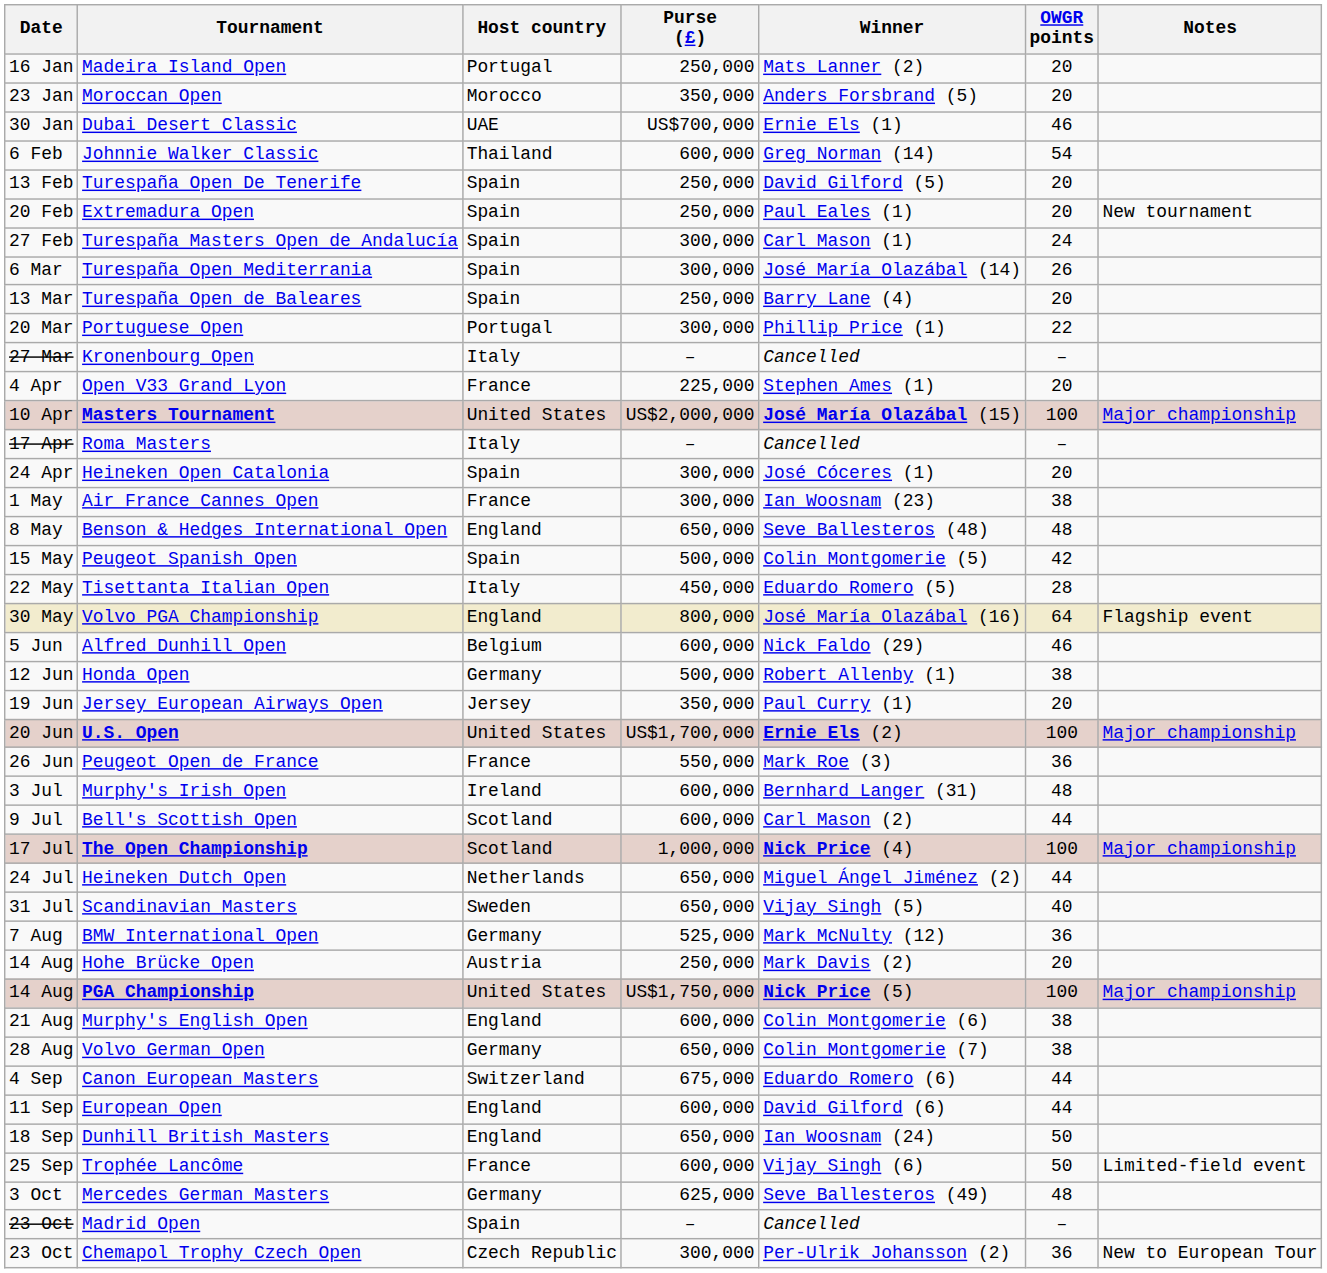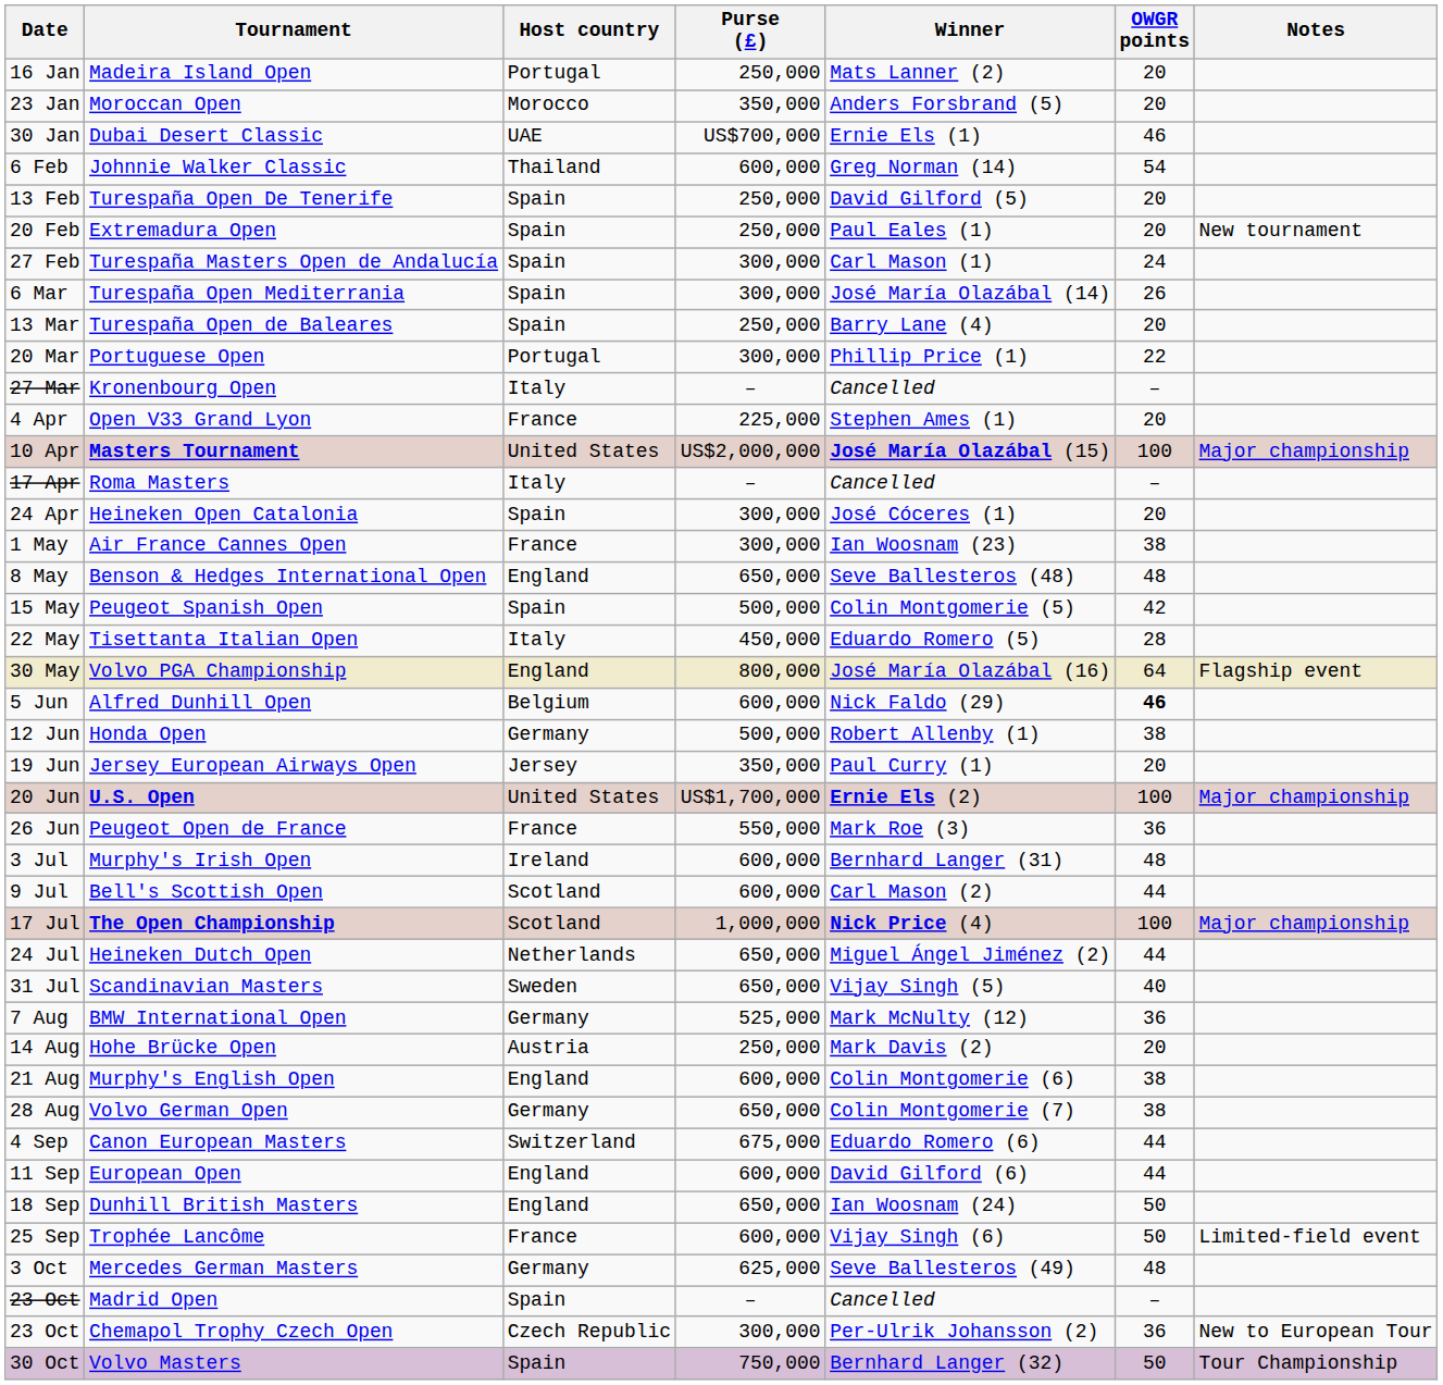 <table class="wikitable" style="font-size:95%">
 <tr>
 <th>Date</th>
 <th>Tournament</th>
 <th>Host country</th>
 <th>Purse<br>(<a href='#'>£</a>)</th>
 <th>Winner</th>
 <th><a href='#'>OWGR</a><br>points</th>
 <th>Notes</th>
 </tr>
 <tr>
 <td>16 Jan</td>
 <td><a href='#'>Madeira Island Open</a></td>
 <td>Portugal</td>
 <td align=right>250,000</td>
 <td> <a href='#'>Mats Lanner</a> (2)</td>
 <td align=center>20</td>
 <td></td>
 </tr>
 <tr>
 <td>23 Jan</td>
 <td><a href='#'>Moroccan Open</a></td>
 <td>Morocco</td>
 <td align=right>350,000</td>
 <td> <a href='#'>Anders Forsbrand</a> (5)</td>
 <td align=center>20</td>
 <td></td>
 </tr>
 <tr>
 <td>30 Jan</td>
 <td><a href='#'>Dubai Desert Classic</a></td>
 <td>UAE</td>
 <td align=right>US$700,000</td>
 <td> <a href='#'>Ernie Els</a> (1)</td>
 <td align=center>46</td>
 <td></td>
 </tr>
 <tr>
 <td>6 Feb</td>
 <td><a href='#'>Johnnie Walker Classic</a></td>
 <td>Thailand</td>
 <td align=right>600,000</td>
 <td> <a href='#'>Greg Norman</a> (14)</td>
 <td align=center>54</td>
 <td></td>
 </tr>
 <tr>
 <td>13 Feb</td>
 <td><a href='#'>Turespaña Open De Tenerife</a></td>
 <td>Spain</td>
 <td align=right>250,000</td>
 <td> <a href='#'>David Gilford</a> (5)</td>
 <td align=center>20</td>
 <td></td>
 </tr>
 <tr>
 <td>20 Feb</td>
 <td><a href='#'>Extremadura Open</a></td>
 <td>Spain</td>
 <td align=right>250,000</td>
 <td> <a href='#'>Paul Eales</a> (1)</td>
 <td align=center>20</td>
 <td>New tournament</td>
 </tr>
 <tr>
 <td>27 Feb</td>
 <td><a href='#'>Turespaña Masters Open de Andalucía</a></td>
 <td>Spain</td>
 <td align=right>300,000</td>
 <td> <a href='#'>Carl Mason</a> (1)</td>
 <td align=center>24</td>
 <td></td>
 </tr>
 <tr>
 <td>6 Mar</td>
 <td><a href='#'>Turespaña Open Mediterrania</a></td>
 <td>Spain</td>
 <td align=right>300,000</td>
 <td> <a href='#'>José María Olazábal</a> (14)</td>
 <td align=center>26</td>
 <td></td>
 </tr>
 <tr>
 <td>13 Mar</td>
 <td><a href='#'>Turespaña Open de Baleares</a></td>
 <td>Spain</td>
 <td align=right>250,000</td>
 <td> <a href='#'>Barry Lane</a> (4)</td>
 <td align=center>20</td>
 <td></td>
 </tr>
 <tr>
 <td>20 Mar</td>
 <td><a href='#'>Portuguese Open</a></td>
 <td>Portugal</td>
 <td align=right>300,000</td>
 <td> <a href='#'>Phillip Price</a> (1)</td>
 <td align=center>22</td>
 <td></td>
 </tr>
 <tr>
 <td><s>27 Mar</s></td>
 <td><a href='#'>Kronenbourg Open</a></td>
 <td>Italy</td>
 <td align=center>–</td>
 <td><em>Cancelled</em></td>
 <td align=center>–</td>
 <td></td>
 </tr>
 <tr>
 <td>4 Apr</td>
 <td><a href='#'>Open V33 Grand Lyon</a></td>
 <td>France</td>
 <td align=right>225,000</td>
 <td> <a href='#'>Stephen Ames</a> (1)</td>
 <td align=center>20</td>
 <td></td>
 </tr>
 <tr style="background:#e5d1cb;">
 <td>10 Apr</td>
 <td><strong><a href='#'>Masters Tournament</a></strong></td>
 <td>United States</td>
 <td align=right>US$2,000,000</td>
 <td> <strong><a href='#'>José María Olazábal</a></strong> (15)</td>
 <td align=center>100</td>
 <td><a href='#'>Major championship</a></td>
 </tr>
 <tr>
 <td><s>17 Apr</s></td>
 <td><a href='#'>Roma Masters</a></td>
 <td>Italy</td>
 <td align=center>–</td>
 <td><em>Cancelled</em></td>
 <td align=center>–</td>
 <td></td>
 </tr>
 <tr>
 <td>24 Apr</td>
 <td><a href='#'>Heineken Open Catalonia</a></td>
 <td>Spain</td>
 <td align=right>300,000</td>
 <td> <a href='#'>José Cóceres</a> (1)</td>
 <td align=center>20</td>
 <td></td>
 </tr>
 <tr>
 <td>1 May</td>
 <td><a href='#'>Air France Cannes Open</a></td>
 <td>France</td>
 <td align=right>300,000</td>
 <td> <a href='#'>Ian Woosnam</a> (23)</td>
 <td align=center>38</td>
 <td></td>
 </tr>
 <tr>
 <td>8 May</td>
 <td><a href='#'>Benson & Hedges International Open</a></td>
 <td>England</td>
 <td align=right>650,000</td>
 <td> <a href='#'>Seve Ballesteros</a> (48)</td>
 <td align=center>48</td>
 <td></td>
 </tr>
 <tr>
 <td>15 May</td>
 <td><a href='#'>Peugeot Spanish Open</a></td>
 <td>Spain</td>
 <td align=right>500,000</td>
 <td> <a href='#'>Colin Montgomerie</a> (5)</td>
 <td align=center>42</td>
 <td></td>
 </tr>
 <tr>
 <td>22 May</td>
 <td><a href='#'>Tisettanta Italian Open</a></td>
 <td>Italy</td>
 <td align=right>450,000</td>
 <td> <a href='#'>Eduardo Romero</a> (5)</td>
 <td align=center>28</td>
 <td></td>
 </tr>
 <tr style="background:#f2ecce;">
 <td>30 May</td>
 <td><a href='#'>Volvo PGA Championship</a></td>
 <td>England</td>
 <td align=right>800,000</td>
 <td> <a href='#'>José María Olazábal</a> (16)</td>
 <td align=center>64</td>
 <td>Flagship event</td>
 </tr>
 <tr>
 <td>5 Jun</td>
 <td><a href='#'>Alfred Dunhill Open</a></td>
 <td>Belgium</td>
 <td align=right>600,000</td>
 <td> <a href='#'>Nick Faldo</a> (29)</td>
-<td align=center>46</td>
+<td align=center><strong>46</strong></td>
 <td></td>
 </tr>
 <tr>
 <td>12 Jun</td>
 <td><a href='#'>Honda Open</a></td>
 <td>Germany</td>
 <td align=right>500,000</td>
 <td> <a href='#'>Robert Allenby</a> (1)</td>
 <td align=center>38</td>
 <td></td>
 </tr>
 <tr>
 <td>19 Jun</td>
 <td><a href='#'>Jersey European Airways Open</a></td>
 <td>Jersey</td>
 <td align=right>350,000</td>
 <td> <a href='#'>Paul Curry</a> (1)</td>
 <td align=center>20</td>
 <td></td>
 </tr>
 <tr style="background:#e5d1cb;">
 <td>20 Jun</td>
 <td><strong><a href='#'>U.S. Open</a></strong></td>
 <td>United States</td>
 <td align=right>US$1,700,000</td>
 <td> <strong><a href='#'>Ernie Els</a></strong> (2)</td>
 <td align=center>100</td>
 <td><a href='#'>Major championship</a></td>
 </tr>
 <tr>
 <td>26 Jun</td>
 <td><a href='#'>Peugeot Open de France</a></td>
 <td>France</td>
 <td align=right>550,000</td>
 <td> <a href='#'>Mark Roe</a> (3)</td>
 <td align=center>36</td>
 <td></td>
 </tr>
 <tr>
 <td>3 Jul</td>
 <td><a href='#'>Murphy's Irish Open</a></td>
 <td>Ireland</td>
 <td align=right>600,000</td>
 <td> <a href='#'>Bernhard Langer</a> (31)</td>
 <td align=center>48</td>
 <td></td>
 </tr>
 <tr>
 <td>9 Jul</td>
 <td><a href='#'>Bell's Scottish Open</a></td>
 <td>Scotland</td>
 <td align=right>600,000</td>
 <td> <a href='#'>Carl Mason</a> (2)</td>
 <td align=center>44</td>
 <td></td>
 </tr>
 <tr style="background:#e5d1cb;">
 <td>17 Jul</td>
 <td><strong><a href='#'>The Open Championship</a></strong></td>
 <td>Scotland</td>
 <td align=right>1,000,000</td>
 <td> <strong><a href='#'>Nick Price</a></strong> (4)</td>
 <td align=center>100</td>
 <td><a href='#'>Major championship</a></td>
 </tr>
 <tr>
 <td>24 Jul</td>
 <td><a href='#'>Heineken Dutch Open</a></td>
 <td>Netherlands</td>
 <td align=right>650,000</td>
 <td> <a href='#'>Miguel Ángel Jiménez</a> (2)</td>
 <td align=center>44</td>
 <td></td>
 </tr>
 <tr>
 <td>31 Jul</td>
 <td><a href='#'>Scandinavian Masters</a></td>
 <td>Sweden</td>
 <td align=right>650,000</td>
 <td> <a href='#'>Vijay Singh</a> (5)</td>
 <td align=center>40</td>
 <td></td>
 </tr>
 <tr>
 <td>7 Aug</td>
 <td><a href='#'>BMW International Open</a></td>
 <td>Germany</td>
 <td align=right>525,000</td>
 <td> <a href='#'>Mark McNulty</a> (12)</td>
 <td align=center>36</td>
 <td></td>
 </tr>
 <tr>
 <td>14 Aug</td>
 <td><a href='#'>Hohe Brücke Open</a></td>
 <td>Austria</td>
 <td align=right>250,000</td>
 <td> <a href='#'>Mark Davis</a> (2)</td>
 <td align=center>20</td>
 <td></td>
 </tr>
-<tr style="background:#e5d1cb;">
-<td>14 Aug</td>
-<td><strong><a href='#'>PGA Championship</a></strong></td>
-<td>United States</td>
-<td align=right>US$1,750,000</td>
-<td> <strong><a href='#'>Nick Price</a></strong> (5)</td>
-<td align=center>100</td>
-<td><a href='#'>Major championship</a></td>
-</tr>
 <tr>
 <td>21 Aug</td>
 <td><a href='#'>Murphy's English Open</a></td>
 <td>England</td>
 <td align=right>600,000</td>
 <td> <a href='#'>Colin Montgomerie</a> (6)</td>
 <td align=center>38</td>
 <td></td>
 </tr>
 <tr>
 <td>28 Aug</td>
 <td><a href='#'>Volvo German Open</a></td>
 <td>Germany</td>
 <td align=right>650,000</td>
 <td> <a href='#'>Colin Montgomerie</a> (7)</td>
 <td align=center>38</td>
 <td></td>
 </tr>
 <tr>
 <td>4 Sep</td>
 <td><a href='#'>Canon European Masters</a></td>
 <td>Switzerland</td>
 <td align=right>675,000</td>
 <td> <a href='#'>Eduardo Romero</a> (6)</td>
 <td align=center>44</td>
 <td></td>
 </tr>
 <tr>
 <td>11 Sep</td>
 <td><a href='#'>European Open</a></td>
 <td>England</td>
 <td align=right>600,000</td>
 <td> <a href='#'>David Gilford</a> (6)</td>
 <td align=center>44</td>
 <td></td>
 </tr>
 <tr>
 <td>18 Sep</td>
 <td><a href='#'>Dunhill British Masters</a></td>
 <td>England</td>
 <td align=right>650,000</td>
 <td> <a href='#'>Ian Woosnam</a> (24)</td>
 <td align=center>50</td>
 <td></td>
 </tr>
 <tr>
 <td>25 Sep</td>
 <td><a href='#'>Trophée Lancôme</a></td>
 <td>France</td>
 <td align=right>600,000</td>
 <td> <a href='#'>Vijay Singh</a> (6)</td>
 <td align=center>50</td>
 <td>Limited-field event</td>
 </tr>
 <tr>
 <td>3 Oct</td>
 <td><a href='#'>Mercedes German Masters</a></td>
 <td>Germany</td>
 <td align=right>625,000</td>
 <td> <a href='#'>Seve Ballesteros</a> (49)</td>
 <td align=center>48</td>
 <td></td>
 </tr>
 <tr>
 <td><s>23 Oct</s></td>
 <td><a href='#'>Madrid Open</a></td>
 <td>Spain</td>
 <td align=center>–</td>
 <td><em>Cancelled</em></td>
 <td align=center>–</td>
 <td></td>
 </tr>
 <tr>
 <td>23 Oct</td>
 <td><a href='#'>Chemapol Trophy Czech Open</a></td>
 <td>Czech Republic</td>
 <td align=right>300,000</td>
 <td> <a href='#'>Per-Ulrik Johansson</a> (2)</td>
 <td align=center>36</td>
 <td>New to European Tour</td>
 </tr>
+<tr style="background:thistle;">
+<td>30 Oct</td>
+<td><a href='#'>Volvo Masters</a></td>
+<td>Spain</td>
+<td align=right>750,000</td>
+<td> <a href='#'>Bernhard Langer</a> (32)</td>
+<td align=center>50</td>
+<td>Tour Championship</td>
+</tr>
 </table>
